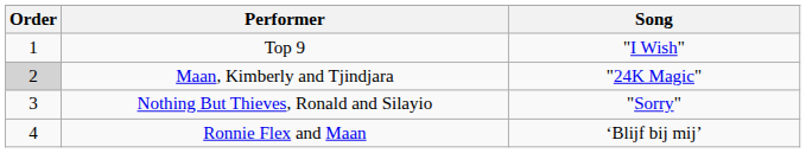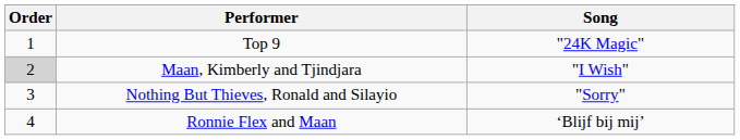 <table class="wikitable" style="text-align:center; width:45%;">
 <tr>
 </tr>
 <tr>
 <th style="width:01%;">Order</th>
 <th style="width:60%;">Performer</th>
 <th style="width:39%;">Song</th>
 </tr>
 <tr>
 <td>1</td>
 <td>Top 9</td>
-<td>"<a href='#'>I Wish</a>"</td>
+<td>"<a href='#'>24K Magic</a>"</td>
 </tr>
 <tr>
 <td style="background: lightgrey;">2</td>
 <td><a href='#'>Maan</a>, Kimberly and Tjindjara</td>
-<td>"<a href='#'>24K Magic</a>"</td>
+<td>"<a href='#'>I Wish</a>"</td>
 </tr>
 <tr>
 <td>3</td>
 <td><a href='#'>Nothing But Thieves</a>, Ronald and Silayio</td>
 <td>"<a href='#'>Sorry</a>"</td>
 </tr>
 <tr>
 <td>4</td>
 <td><a href='#'>Ronnie Flex</a> and <a href='#'>Maan</a></td>
 <td>‘Blijf bij mij’</td>
 </tr>
 </table>
